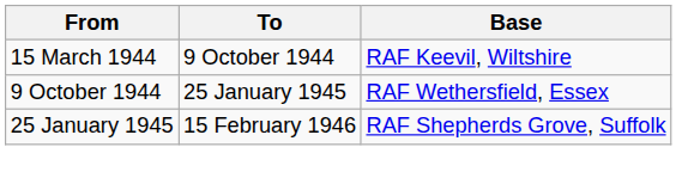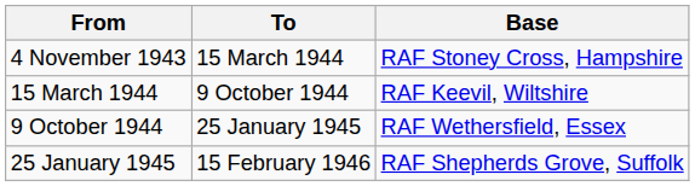 <table class="wikitable">
 <tr>
 <th>From</th>
 <th>To</th>
 <th>Base</th>
+</tr>
+<tr>
+<td>4 November 1943</td>
+<td>15 March 1944</td>
+<td><a href='#'>RAF Stoney Cross</a>, <a href='#'>Hampshire</a></td>
 </tr>
 <tr>
 <td>15 March 1944</td>
 <td>9 October 1944</td>
 <td><a href='#'>RAF Keevil</a>, <a href='#'>Wiltshire</a></td>
 </tr>
 <tr>
 <td>9 October 1944</td>
 <td>25 January 1945</td>
 <td><a href='#'>RAF Wethersfield</a>, <a href='#'>Essex</a></td>
 </tr>
 <tr>
 <td>25 January 1945</td>
 <td>15 February 1946</td>
 <td><a href='#'>RAF Shepherds Grove</a>, <a href='#'>Suffolk</a></td>
 </tr>
 </table>
